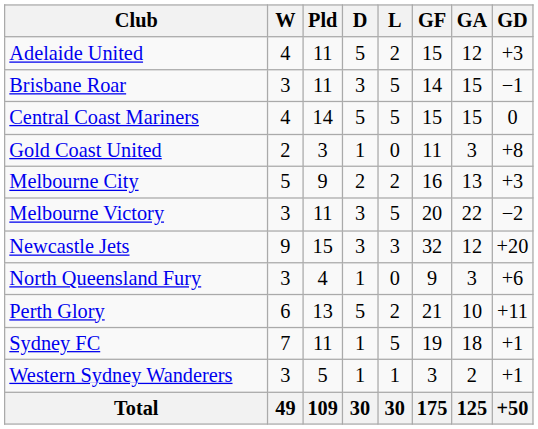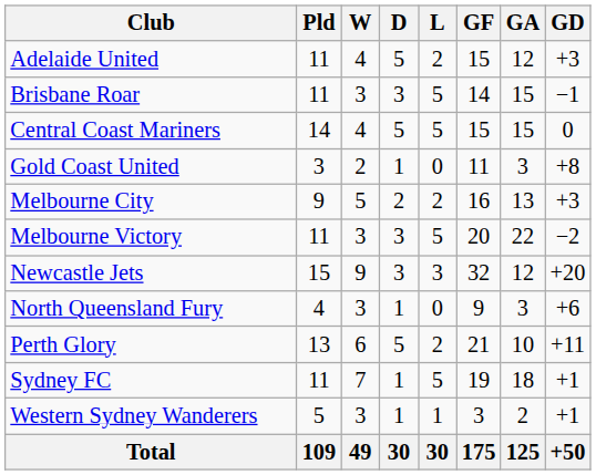 <table class="wikitable sortable" style="text-align:center; float:left">
 <tr>
 <th width=200>Club</th>
+<th width=20>Pld</th>
 <th width=20>W</th>
-<th width=20>Pld</th>
 <th width=20>D</th>
 <th width=20>L</th>
 <th width=20>GF</th>
 <th width=20>GA</th>
 <th width=20>GD</th>
 </tr>
 <tr>
 <td align=left> <a href='#'>Adelaide United</a></td>
+<td>11</td>
 <td>4</td>
-<td>11</td>
 <td>5</td>
 <td>2</td>
 <td>15</td>
 <td>12</td>
 <td>+3</td>
 </tr>
 <tr>
 <td align=left> <a href='#'>Brisbane Roar</a></td>
+<td>11</td>
 <td>3</td>
-<td>11</td>
 <td>3</td>
 <td>5</td>
 <td>14</td>
 <td>15</td>
 <td>−1</td>
 </tr>
 <tr>
 <td align=left> <a href='#'>Central Coast Mariners</a></td>
+<td>14</td>
 <td>4</td>
-<td>14</td>
 <td>5</td>
 <td>5</td>
 <td>15</td>
 <td>15</td>
 <td>0</td>
 </tr>
 <tr>
 <td align=left> <a href='#'>Gold Coast United</a></td>
+<td>3</td>
 <td>2</td>
-<td>3</td>
 <td>1</td>
 <td>0</td>
 <td>11</td>
 <td>3</td>
 <td>+8</td>
 </tr>
 <tr>
 <td align=left> <a href='#'>Melbourne City</a></td>
+<td>9</td>
 <td>5</td>
-<td>9</td>
 <td>2</td>
 <td>2</td>
 <td>16</td>
 <td>13</td>
 <td>+3</td>
 </tr>
 <tr>
 <td align=left> <a href='#'>Melbourne Victory</a></td>
+<td>11</td>
 <td>3</td>
-<td>11</td>
 <td>3</td>
 <td>5</td>
 <td>20</td>
 <td>22</td>
 <td>−2</td>
 </tr>
 <tr>
 <td align=left> <a href='#'>Newcastle Jets</a></td>
+<td>15</td>
 <td>9</td>
-<td>15</td>
 <td>3</td>
 <td>3</td>
 <td>32</td>
 <td>12</td>
 <td>+20</td>
 </tr>
 <tr>
 <td align=left> <a href='#'>North Queensland Fury</a></td>
+<td>4</td>
 <td>3</td>
-<td>4</td>
 <td>1</td>
 <td>0</td>
 <td>9</td>
 <td>3</td>
 <td>+6</td>
 </tr>
 <tr>
 <td align=left> <a href='#'>Perth Glory</a></td>
+<td>13</td>
 <td>6</td>
-<td>13</td>
 <td>5</td>
 <td>2</td>
 <td>21</td>
 <td>10</td>
 <td>+11</td>
 </tr>
 <tr>
 <td align=left> <a href='#'>Sydney FC</a></td>
+<td>11</td>
 <td>7</td>
-<td>11</td>
 <td>1</td>
 <td>5</td>
 <td>19</td>
 <td>18</td>
 <td>+1</td>
 </tr>
 <tr>
 <td align=left> <a href='#'>Western Sydney Wanderers</a></td>
+<td>5</td>
 <td>3</td>
-<td>5</td>
 <td>1</td>
 <td>1</td>
 <td>3</td>
 <td>2</td>
 <td>+1</td>
 </tr>
 <tr>
 <th align=left>Total</th>
+<th>109</th>
 <th>49</th>
-<th>109</th>
 <th>30</th>
 <th>30</th>
 <th>175</th>
 <th>125</th>
 <th>+50</th>
 </tr>
 </table>
